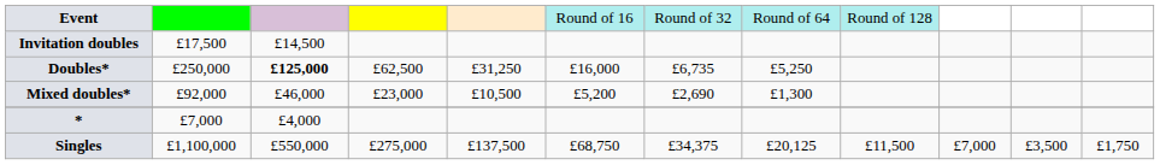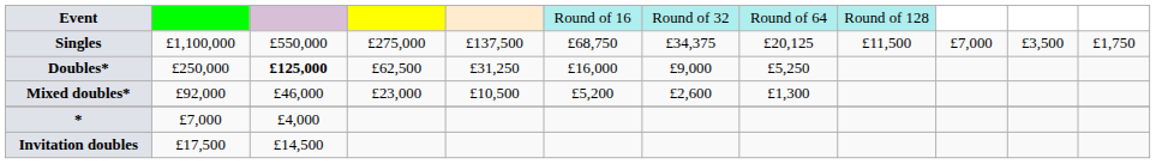 <table class=wikitable style="font-size:90%;text-align:center">
 <tr>
 <td style="width:130px; background:#dfe2e9;"><strong>Event</strong></td>
 <td style="width:85px; background:lime;"><strong></strong></td>
 <td style="width:85px; background:thistle;"></td>
 <td style="width:85px; background:#ff0;"></td>
 <td style="width:85px; background:#ffebcd;"></td>
 <td style="width:85px; background:#afeeee;">Round of 16</td>
 <td style="width:85px; background:#afeeee;">Round of 32</td>
 <td style="width:85px; background:#afeeee;">Round of 64</td>
 <td style="width:85px; background:#afeeee;">Round of 128</td>
 <td style="width:60px; background:#ffffff;"></td>
 <td style="width:60px; background:#ffffff;"></td>
 <td style="width:60px; background:#ffffff;"></td>
 </tr>
 <tr>
-<td style="background:#dfe2e9;"><strong>Invitation doubles</strong></td>
-<td>£17,500</td>
-<td>£14,500</td>
-<td></td>
-<td></td>
-<td></td>
-<td></td>
-<td></td>
-<td></td>
-<td></td>
-<td></td>
-<td></td>
+<td style="background:#dfe2e9;"><strong>Singles</strong></td>
+<td>£1,100,000</td>
+<td>£550,000</td>
+<td>£275,000</td>
+<td>£137,500</td>
+<td>£68,750</td>
+<td>£34,375</td>
+<td>£20,125</td>
+<td>£11,500</td>
+<td>£7,000</td>
+<td>£3,500</td>
+<td>£1,750</td>
 </tr>
 <tr>
 <td style="background:#dfe2e9;"><strong>Doubles*</strong></td>
 <td>£250,000</td>
 <td><strong>£125,000</strong></td>
 <td>£62,500</td>
 <td>£31,250</td>
 <td>£16,000</td>
-<td>£6,735</td>
+<td>£9,000</td>
 <td>£5,250</td>
 <td></td>
 <td></td>
 <td></td>
 <td></td>
 </tr>
 <tr>
 <td style="background:#dfe2e9;"><strong>Mixed doubles*</strong></td>
 <td>£92,000</td>
 <td>£46,000</td>
 <td>£23,000</td>
 <td>£10,500</td>
 <td>£5,200</td>
-<td>£2,690</td>
+<td>£2,600</td>
 <td>£1,300</td>
 <td></td>
 <td></td>
 <td></td>
 <td></td>
 </tr>
 <tr>
 </tr>
 <tr>
 <td style="background:#dfe2e9;"><strong>*</strong></td>
 <td>£7,000</td>
 <td>£4,000</td>
 <td></td>
 <td></td>
 <td></td>
 <td></td>
 <td></td>
 <td></td>
 <td></td>
 <td></td>
 <td></td>
 </tr>
 <tr>
-<td style="background:#dfe2e9;"><strong>Singles</strong></td>
-<td>£1,100,000</td>
-<td>£550,000</td>
-<td>£275,000</td>
-<td>£137,500</td>
-<td>£68,750</td>
-<td>£34,375</td>
-<td>£20,125</td>
-<td>£11,500</td>
-<td>£7,000</td>
-<td>£3,500</td>
-<td>£1,750</td>
+<td style="background:#dfe2e9;"><strong>Invitation doubles</strong></td>
+<td>£17,500</td>
+<td>£14,500</td>
+<td></td>
+<td></td>
+<td></td>
+<td></td>
+<td></td>
+<td></td>
+<td></td>
+<td></td>
+<td></td>
 </tr>
 </table>
